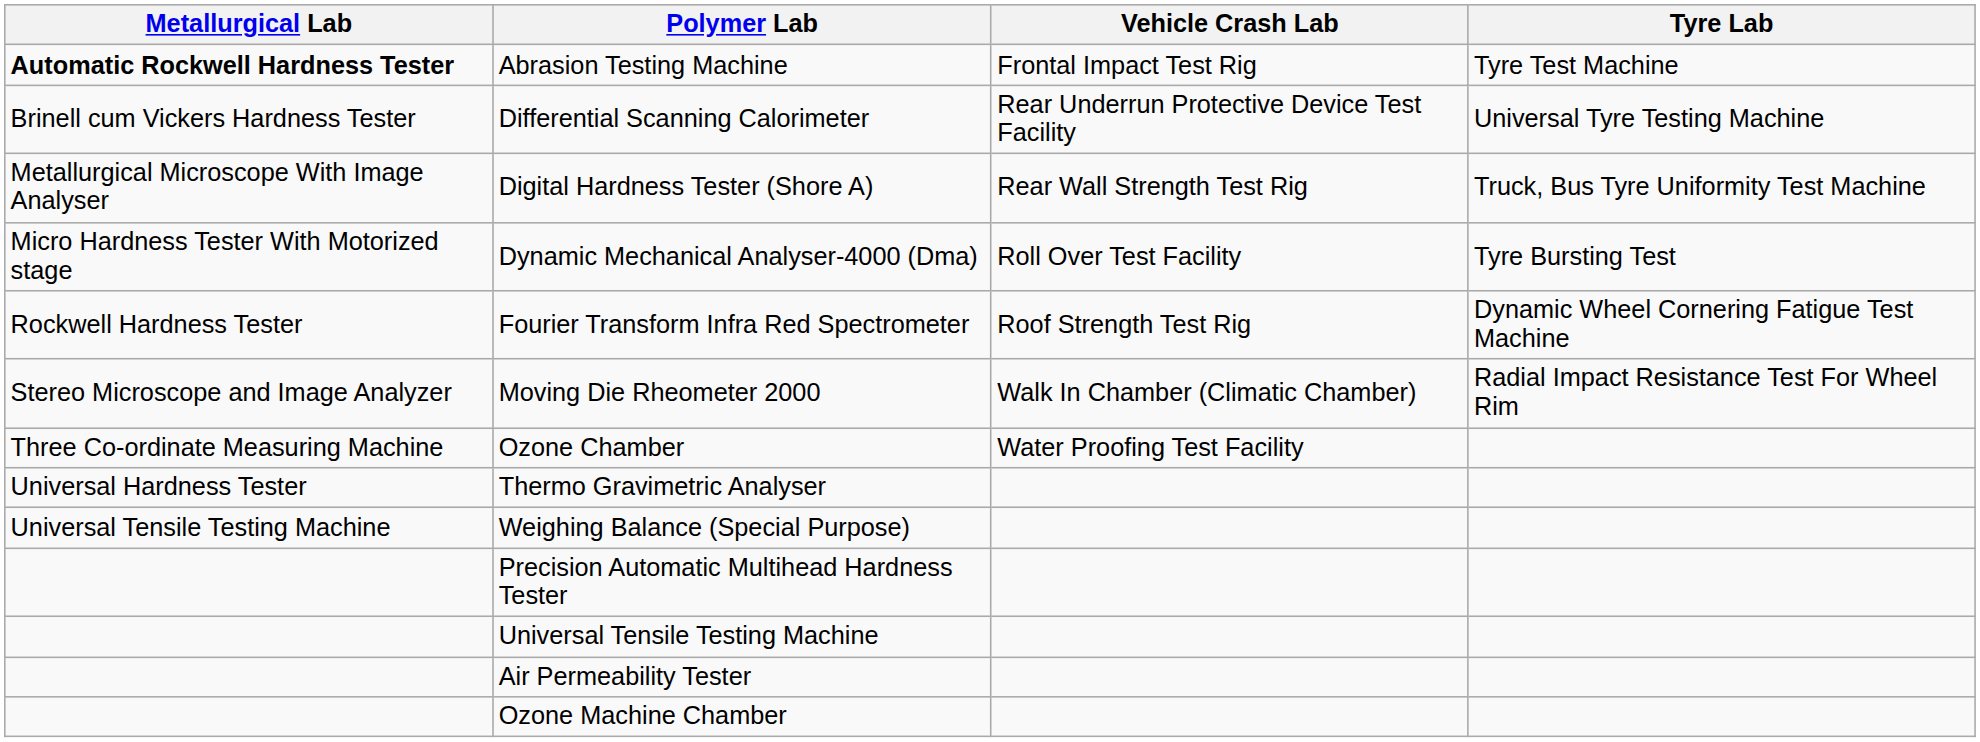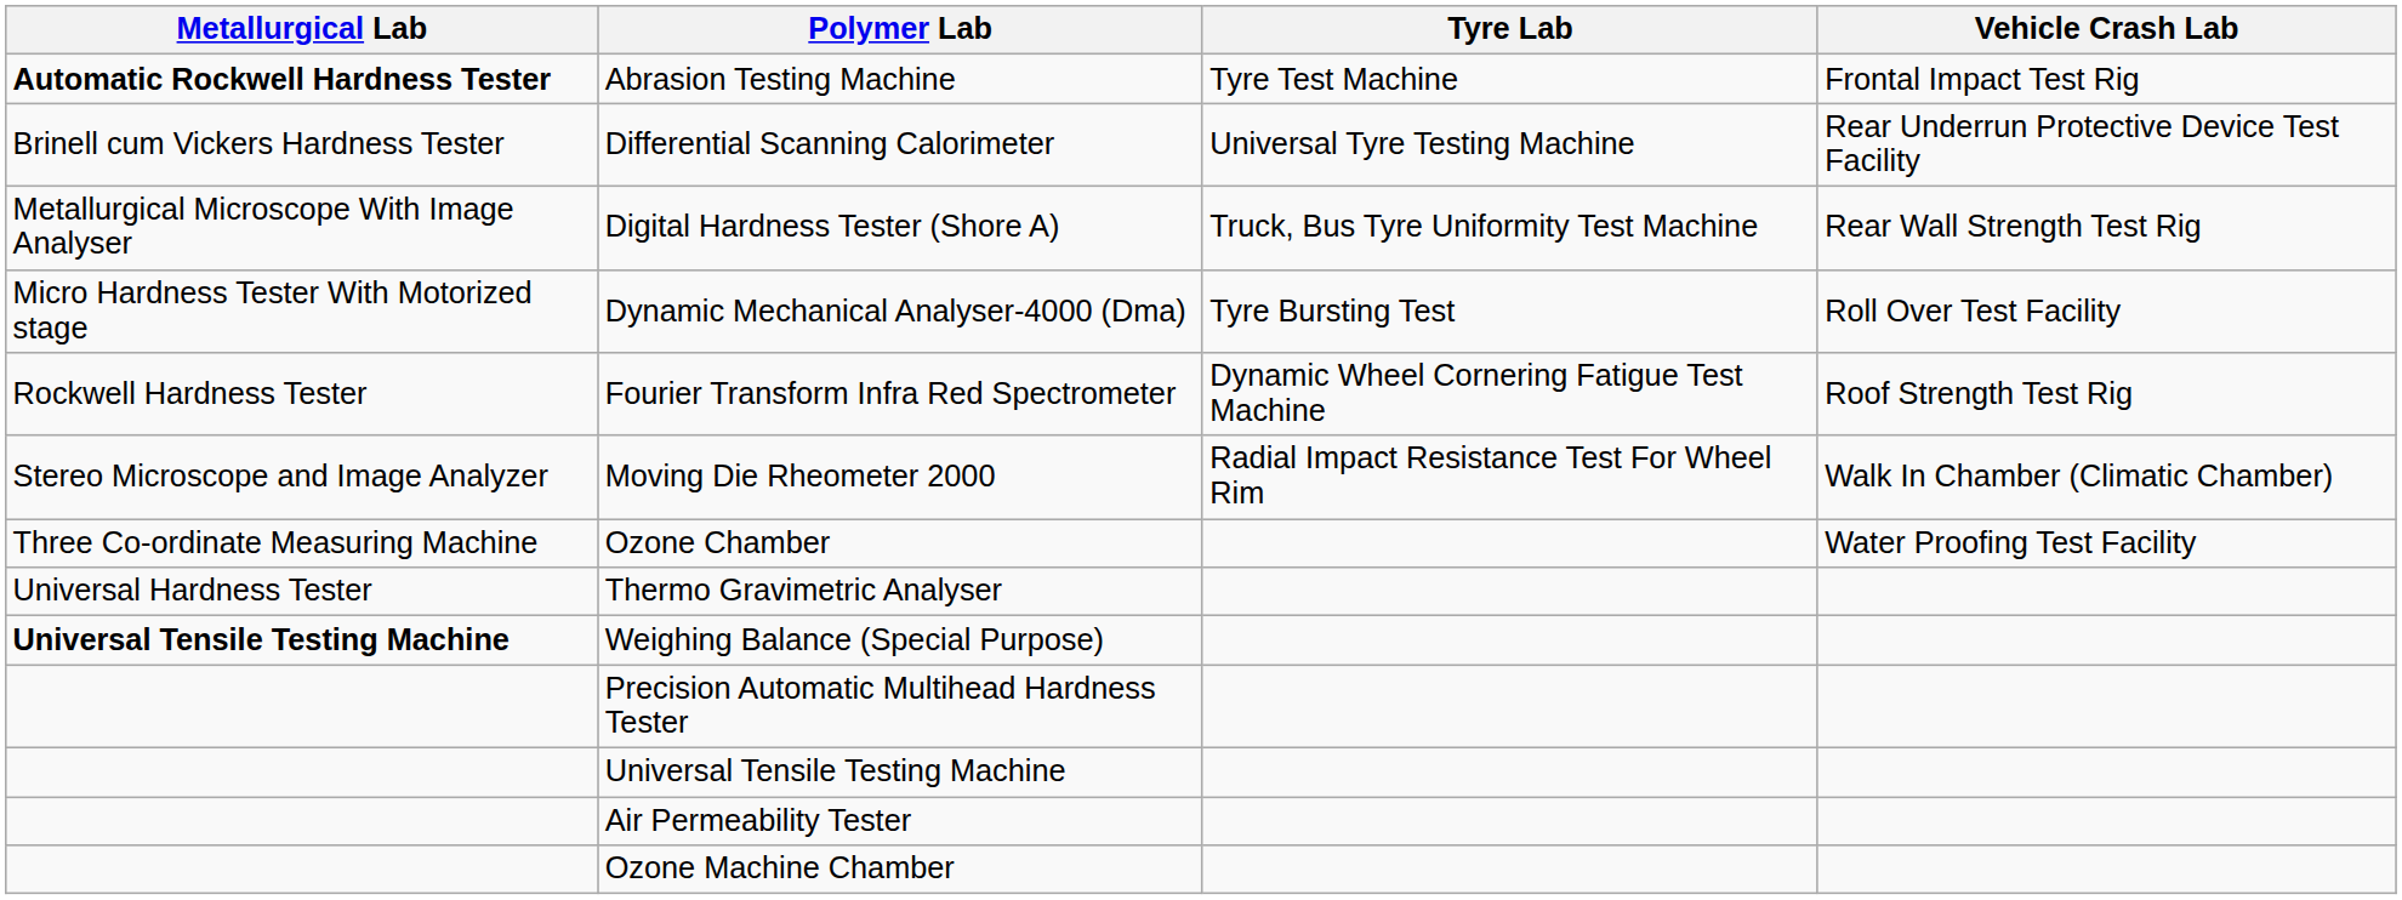 <table class="wikitable">
 <tr>
 <th><a href='#'>Metallurgical</a> Lab</th>
 <th><a href='#'>Polymer</a> Lab</th>
+<th>Tyre Lab</th>
 <th>Vehicle Crash Lab</th>
-<th>Tyre Lab</th>
 </tr>
 <tr>
 <td><strong>Automatic Rockwell Hardness Tester</strong></td>
 <td>Abrasion Testing Machine</td>
+<td>Tyre Test Machine</td>
 <td>Frontal Impact Test Rig</td>
-<td>Tyre Test Machine</td>
 </tr>
 <tr>
 <td>Brinell cum Vickers Hardness Tester</td>
 <td>Differential Scanning Calorimeter</td>
+<td>Universal Tyre Testing Machine</td>
 <td>Rear Underrun Protective Device Test Facility</td>
-<td>Universal Tyre Testing Machine</td>
 </tr>
 <tr>
 <td>Metallurgical Microscope With Image Analyser</td>
 <td>Digital Hardness Tester (Shore A)</td>
+<td>Truck, Bus Tyre Uniformity Test Machine</td>
 <td>Rear Wall Strength Test Rig</td>
-<td>Truck, Bus Tyre Uniformity Test Machine</td>
 </tr>
 <tr>
 <td>Micro Hardness Tester With Motorized stage</td>
 <td>Dynamic Mechanical Analyser-4000 (Dma)</td>
+<td>Tyre Bursting Test</td>
 <td>Roll Over Test Facility</td>
-<td>Tyre Bursting Test</td>
 </tr>
 <tr>
 <td>Rockwell Hardness Tester</td>
 <td>Fourier Transform Infra Red Spectrometer</td>
+<td>Dynamic Wheel Cornering Fatigue Test Machine</td>
 <td>Roof Strength Test Rig</td>
-<td>Dynamic Wheel Cornering Fatigue Test Machine</td>
 </tr>
 <tr>
 <td>Stereo Microscope and  Image Analyzer</td>
 <td>Moving Die Rheometer 2000</td>
+<td>Radial Impact Resistance Test For Wheel Rim</td>
 <td>Walk In Chamber (Climatic Chamber)</td>
-<td>Radial Impact Resistance Test For Wheel Rim</td>
 </tr>
 <tr>
 <td>Three Co-ordinate Measuring Machine</td>
 <td>Ozone Chamber</td>
+<td></td>
 <td>Water Proofing Test Facility</td>
-<td></td>
 </tr>
 <tr>
 <td>Universal Hardness Tester</td>
 <td>Thermo Gravimetric Analyser</td>
 <td></td>
 <td></td>
 </tr>
 <tr>
-<td>Universal Tensile Testing Machine</td>
+<td><strong>Universal Tensile Testing Machine</strong></td>
 <td>Weighing Balance (Special Purpose)</td>
 <td></td>
 <td></td>
 </tr>
 <tr>
 <td></td>
 <td>Precision Automatic Multihead Hardness Tester</td>
 <td></td>
 <td></td>
 </tr>
 <tr>
 <td></td>
 <td>Universal Tensile Testing Machine</td>
 <td></td>
 <td></td>
 </tr>
 <tr>
 <td></td>
 <td>Air Permeability Tester</td>
 <td></td>
 <td></td>
 </tr>
 <tr>
 <td></td>
 <td>Ozone Machine Chamber</td>
 <td></td>
 <td></td>
 </tr>
 </table>
